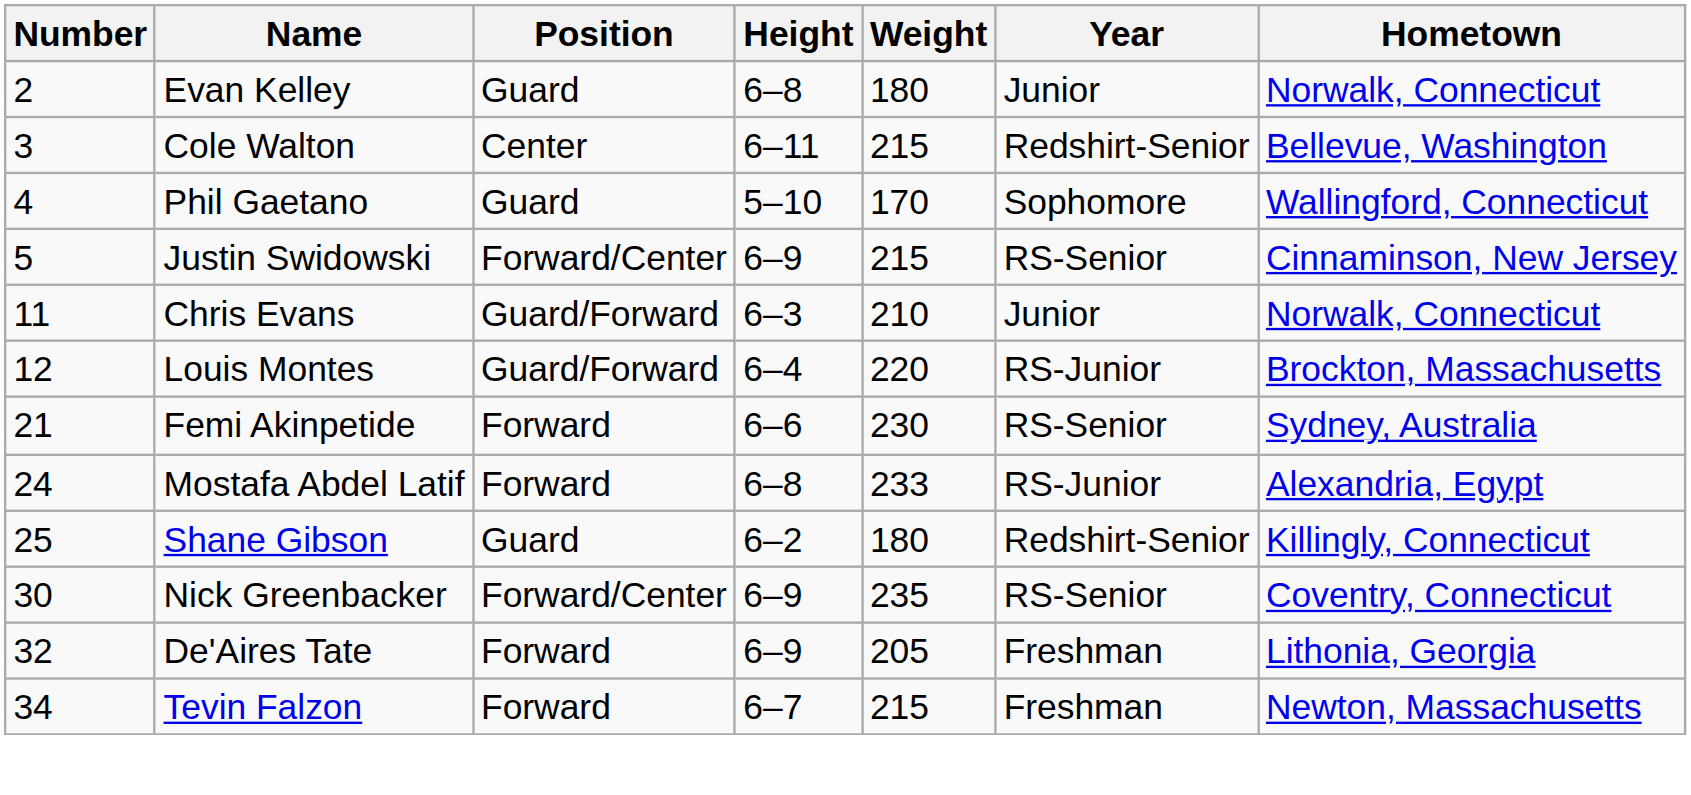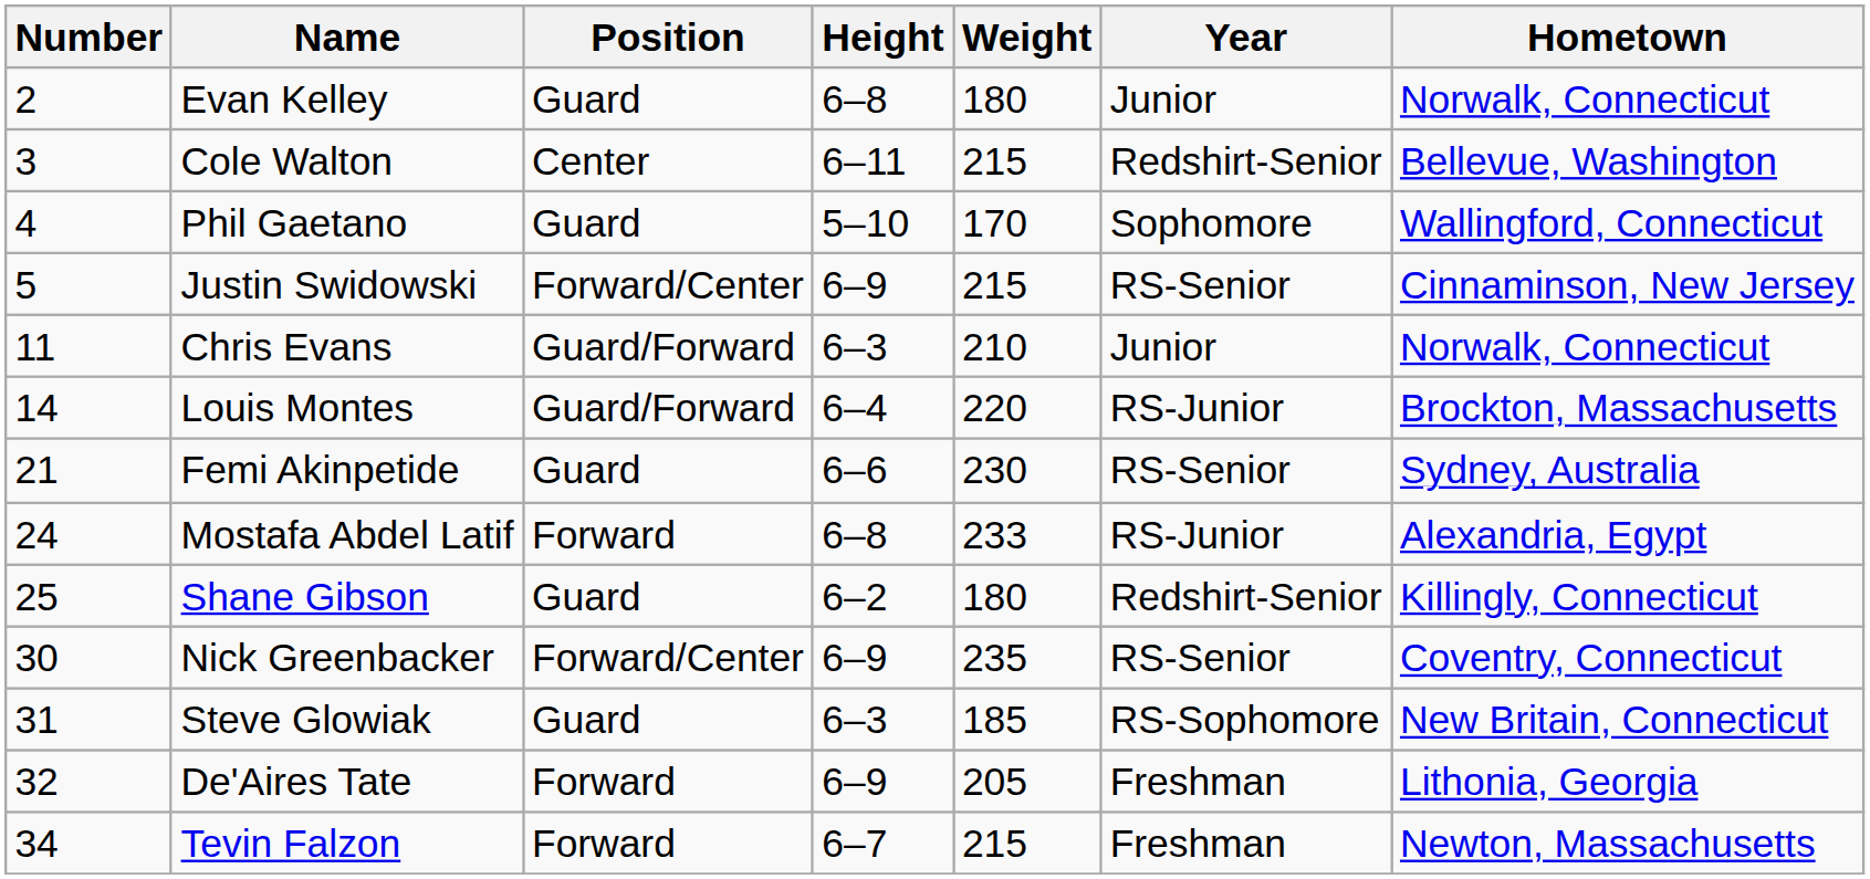 <table class="wikitable" style="font-size: 95%;">
 <tr>
 <th>Number</th>
 <th>Name</th>
 <th>Position</th>
 <th>Height</th>
 <th>Weight</th>
 <th>Year</th>
 <th>Hometown</th>
 </tr>
 <tr>
 <td>2</td>
 <td>Evan Kelley</td>
 <td>Guard</td>
 <td>6–8</td>
 <td>180</td>
 <td>Junior</td>
 <td><a href='#'>Norwalk, Connecticut</a></td>
 </tr>
 <tr>
 <td>3</td>
 <td>Cole Walton</td>
 <td>Center</td>
 <td>6–11</td>
 <td>215</td>
 <td>Redshirt-Senior</td>
 <td><a href='#'>Bellevue, Washington</a></td>
 </tr>
 <tr>
 <td>4</td>
 <td>Phil Gaetano</td>
 <td>Guard</td>
 <td>5–10</td>
 <td>170</td>
 <td>Sophomore</td>
 <td><a href='#'>Wallingford, Connecticut</a></td>
 </tr>
 <tr>
 <td>5</td>
 <td>Justin Swidowski</td>
 <td>Forward/Center</td>
 <td>6–9</td>
 <td>215</td>
 <td>RS-Senior</td>
 <td><a href='#'>Cinnaminson, New Jersey</a></td>
 </tr>
 <tr>
 <td>11</td>
 <td>Chris Evans</td>
 <td>Guard/Forward</td>
 <td>6–3</td>
 <td>210</td>
 <td>Junior</td>
 <td><a href='#'>Norwalk, Connecticut</a></td>
 </tr>
 <tr>
-<td>12</td>
+<td>14</td>
 <td>Louis Montes</td>
 <td>Guard/Forward</td>
 <td>6–4</td>
 <td>220</td>
 <td>RS-Junior</td>
 <td><a href='#'>Brockton, Massachusetts</a></td>
 </tr>
 <tr>
 <td>21</td>
 <td>Femi Akinpetide</td>
-<td>Forward</td>
+<td>Guard</td>
 <td>6–6</td>
 <td>230</td>
 <td>RS-Senior</td>
 <td><a href='#'>Sydney, Australia</a></td>
 </tr>
 <tr>
 <td>24</td>
 <td>Mostafa Abdel Latif</td>
 <td>Forward</td>
 <td>6–8</td>
 <td>233</td>
 <td>RS-Junior</td>
 <td><a href='#'>Alexandria, Egypt</a></td>
 </tr>
 <tr>
 <td>25</td>
 <td><a href='#'>Shane Gibson</a></td>
 <td>Guard</td>
 <td>6–2</td>
 <td>180</td>
 <td>Redshirt-Senior</td>
 <td><a href='#'>Killingly, Connecticut</a></td>
 </tr>
 <tr>
 <td>30</td>
 <td>Nick Greenbacker</td>
 <td>Forward/Center</td>
 <td>6–9</td>
 <td>235</td>
 <td>RS-Senior</td>
 <td><a href='#'>Coventry, Connecticut</a></td>
 </tr>
 <tr>
+<td>31</td>
+<td>Steve Glowiak</td>
+<td>Guard</td>
+<td>6–3</td>
+<td>185</td>
+<td>RS-Sophomore</td>
+<td><a href='#'>New Britain, Connecticut</a></td>
+</tr>
+<tr>
 <td>32</td>
 <td>De'Aires Tate</td>
 <td>Forward</td>
 <td>6–9</td>
 <td>205</td>
 <td>Freshman</td>
 <td><a href='#'>Lithonia, Georgia</a></td>
 </tr>
 <tr>
 <td>34</td>
 <td><a href='#'>Tevin Falzon</a></td>
 <td>Forward</td>
 <td>6–7</td>
 <td>215</td>
 <td>Freshman</td>
 <td><a href='#'>Newton, Massachusetts</a></td>
 </tr>
 </table>
